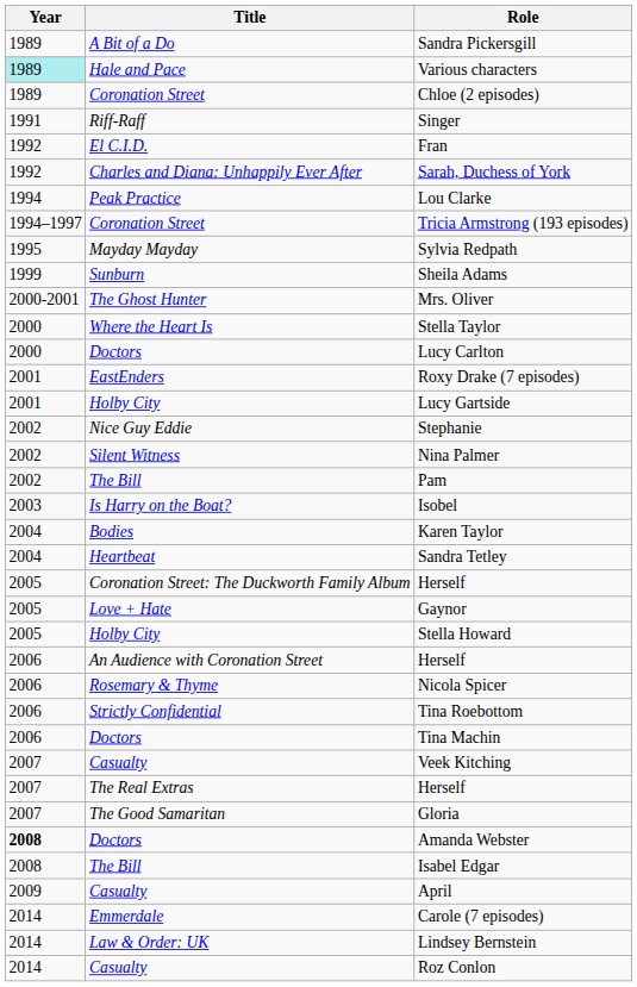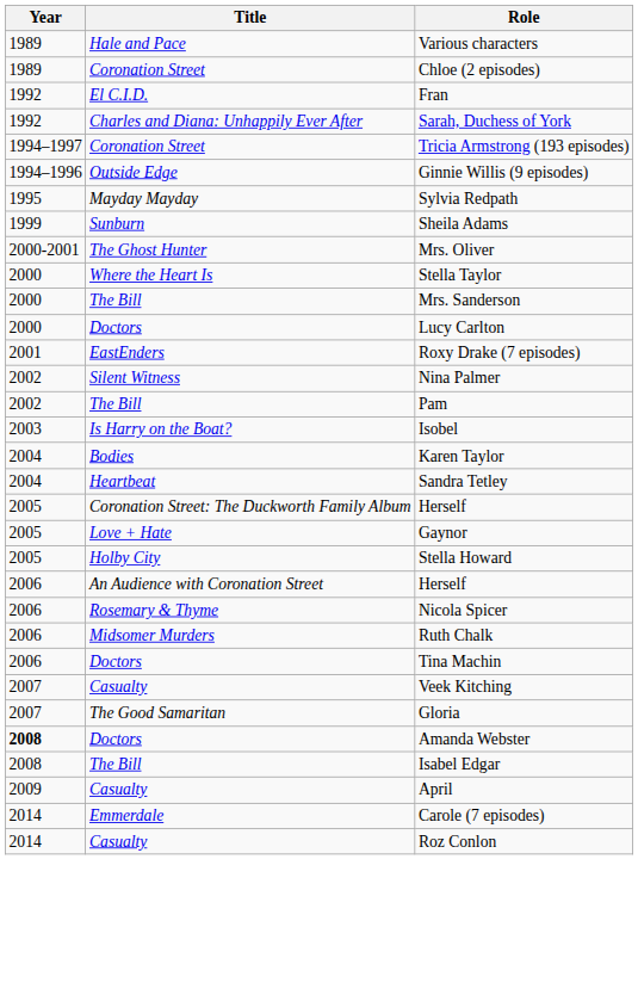 <table class="wikitable">
 <tr>
 <th>Year</th>
 <th>Title</th>
 <th>Role</th>
 </tr>
 <tr>
 <td>1989</td>
-<td><em><a href='#'>A Bit of a Do</a></em></td>
-<td>Sandra Pickersgill</td>
-</tr>
-<tr>
-<td style="background: paleturquoise;">1989</td>
 <td><em><a href='#'>Hale and Pace</a></em></td>
 <td>Various characters</td>
 </tr>
 <tr>
 <td>1989</td>
 <td><em><a href='#'>Coronation Street</a></em></td>
 <td>Chloe (2 episodes)</td>
-</tr>
-<tr>
-<td>1991</td>
-<td><em>Riff-Raff</em></td>
-<td>Singer</td>
 </tr>
 <tr>
 <td>1992</td>
 <td><em><a href='#'>El C.I.D.</a></em></td>
 <td>Fran</td>
 </tr>
 <tr>
 <td>1992</td>
 <td><em><a href='#'>Charles and Diana: Unhappily Ever After</a></em></td>
 <td><a href='#'>Sarah, Duchess of York</a></td>
 </tr>
 <tr>
-<td>1994</td>
-<td><em><a href='#'>Peak Practice</a></em></td>
-<td>Lou Clarke</td>
-</tr>
-<tr>
 <td>1994–1997</td>
 <td><em><a href='#'>Coronation Street</a></em></td>
 <td><a href='#'>Tricia Armstrong</a> (193 episodes)</td>
+</tr>
+<tr>
+<td>1994–1996</td>
+<td><em><a href='#'>Outside Edge</a></em></td>
+<td>Ginnie Willis (9 episodes)</td>
 </tr>
 <tr>
 <td>1995</td>
 <td><em>Mayday Mayday</em></td>
 <td>Sylvia Redpath</td>
 </tr>
 <tr>
 <td>1999</td>
 <td><em><a href='#'>Sunburn</a></em></td>
 <td>Sheila Adams</td>
 </tr>
 <tr>
 <td>2000-2001</td>
 <td><em><a href='#'>The Ghost Hunter</a></em></td>
 <td>Mrs. Oliver</td>
 </tr>
 <tr>
 <td>2000</td>
 <td><em><a href='#'>Where the Heart Is</a></em></td>
 <td>Stella Taylor</td>
 </tr>
 <tr>
 <td>2000</td>
+<td><em><a href='#'>The Bill</a></em></td>
+<td>Mrs. Sanderson</td>
+</tr>
+<tr>
+<td>2000</td>
 <td><em><a href='#'>Doctors</a></em></td>
 <td>Lucy Carlton</td>
 </tr>
 <tr>
 <td>2001</td>
 <td><em><a href='#'>EastEnders</a></em></td>
 <td>Roxy Drake (7 episodes)</td>
-</tr>
-<tr>
-<td>2001</td>
-<td><em><a href='#'>Holby City</a></em></td>
-<td>Lucy Gartside</td>
-</tr>
-<tr>
-<td>2002</td>
-<td><em>Nice Guy Eddie</em></td>
-<td>Stephanie</td>
 </tr>
 <tr>
 <td>2002</td>
 <td><em><a href='#'>Silent Witness</a></em></td>
 <td>Nina Palmer</td>
 </tr>
 <tr>
 <td>2002</td>
 <td><em><a href='#'>The Bill</a></em></td>
 <td>Pam</td>
 </tr>
 <tr>
 <td>2003</td>
 <td><em><a href='#'>Is Harry on the Boat?</a></em></td>
 <td>Isobel</td>
 </tr>
 <tr>
 <td>2004</td>
 <td><em><a href='#'>Bodies</a></em></td>
 <td>Karen Taylor</td>
 </tr>
 <tr>
 <td>2004</td>
 <td><em><a href='#'>Heartbeat</a></em></td>
 <td>Sandra Tetley</td>
 </tr>
 <tr>
 <td>2005</td>
 <td><em>Coronation Street: The Duckworth Family Album</em></td>
 <td>Herself</td>
 </tr>
 <tr>
 <td>2005</td>
 <td><em><a href='#'>Love + Hate</a></em></td>
 <td>Gaynor</td>
 </tr>
 <tr>
 <td>2005</td>
 <td><em><a href='#'>Holby City</a></em></td>
 <td>Stella Howard</td>
 </tr>
 <tr>
 <td>2006</td>
 <td><em>An Audience with Coronation Street</em></td>
 <td>Herself</td>
 </tr>
 <tr>
 <td>2006</td>
 <td><em><a href='#'>Rosemary & Thyme</a></em></td>
 <td>Nicola Spicer</td>
 </tr>
 <tr>
 <td>2006</td>
-<td><em><a href='#'>Strictly Confidential</a></em></td>
-<td>Tina Roebottom</td>
+<td><em><a href='#'>Midsomer Murders</a></em></td>
+<td>Ruth Chalk</td>
 </tr>
 <tr>
 <td>2006</td>
 <td><em><a href='#'>Doctors</a></em></td>
 <td>Tina Machin</td>
 </tr>
 <tr>
 <td>2007</td>
 <td><em><a href='#'>Casualty</a></em></td>
 <td>Veek Kitching</td>
-</tr>
-<tr>
-<td>2007</td>
-<td><em>The Real Extras</em></td>
-<td>Herself</td>
 </tr>
 <tr>
 <td>2007</td>
 <td><em>The Good Samaritan</em></td>
 <td>Gloria</td>
 </tr>
 <tr>
 <td><strong>2008</strong></td>
 <td><em><a href='#'>Doctors</a></em></td>
 <td>Amanda Webster</td>
 </tr>
 <tr>
 <td>2008</td>
 <td><em><a href='#'>The Bill</a></em></td>
 <td>Isabel Edgar</td>
 </tr>
 <tr>
 <td>2009</td>
 <td><em><a href='#'>Casualty</a></em></td>
 <td>April</td>
 </tr>
 <tr>
 <td>2014</td>
 <td><em><a href='#'>Emmerdale</a></em></td>
 <td>Carole (7 episodes)</td>
 </tr>
 <tr>
 <td>2014</td>
-<td><em><a href='#'>Law & Order: UK</a></em></td>
-<td>Lindsey Bernstein</td>
-</tr>
-<tr>
-<td>2014</td>
 <td><em><a href='#'>Casualty</a></em></td>
 <td>Roz Conlon</td>
 </tr>
 </table>
